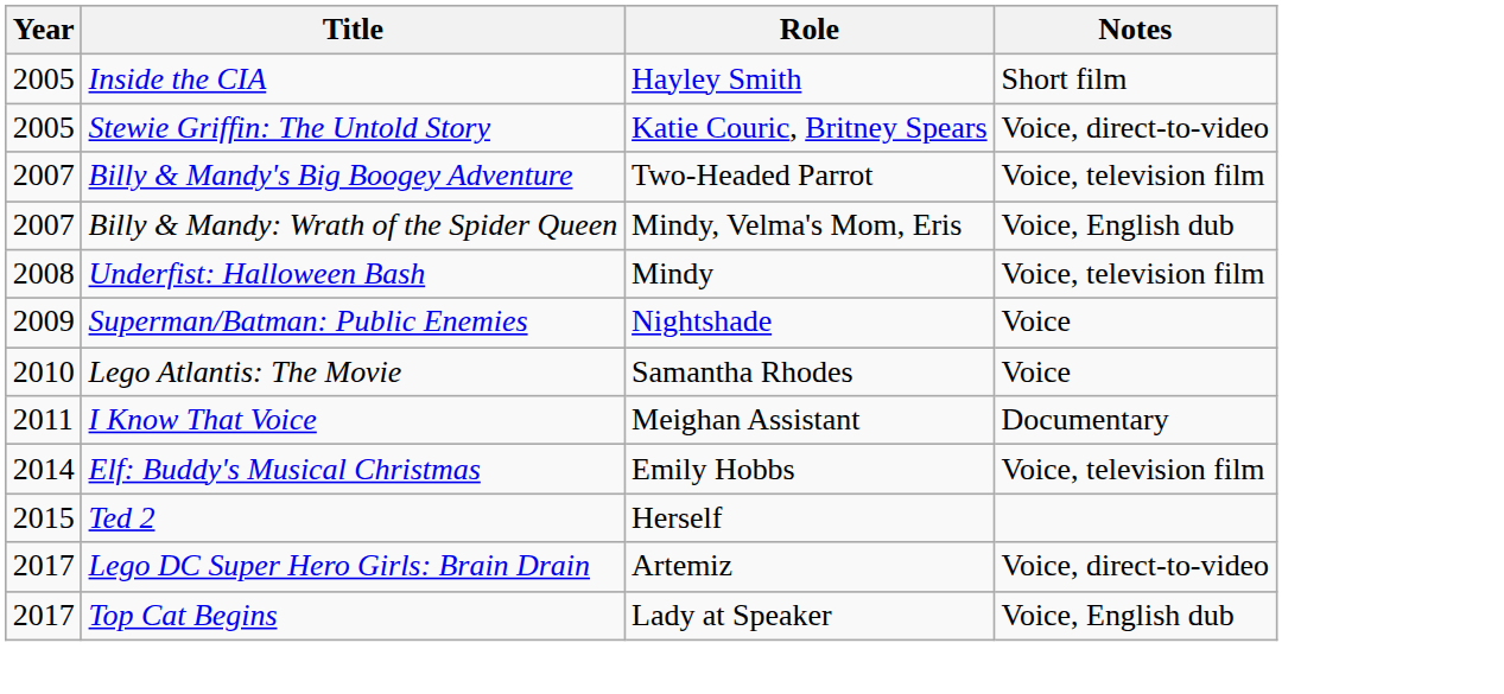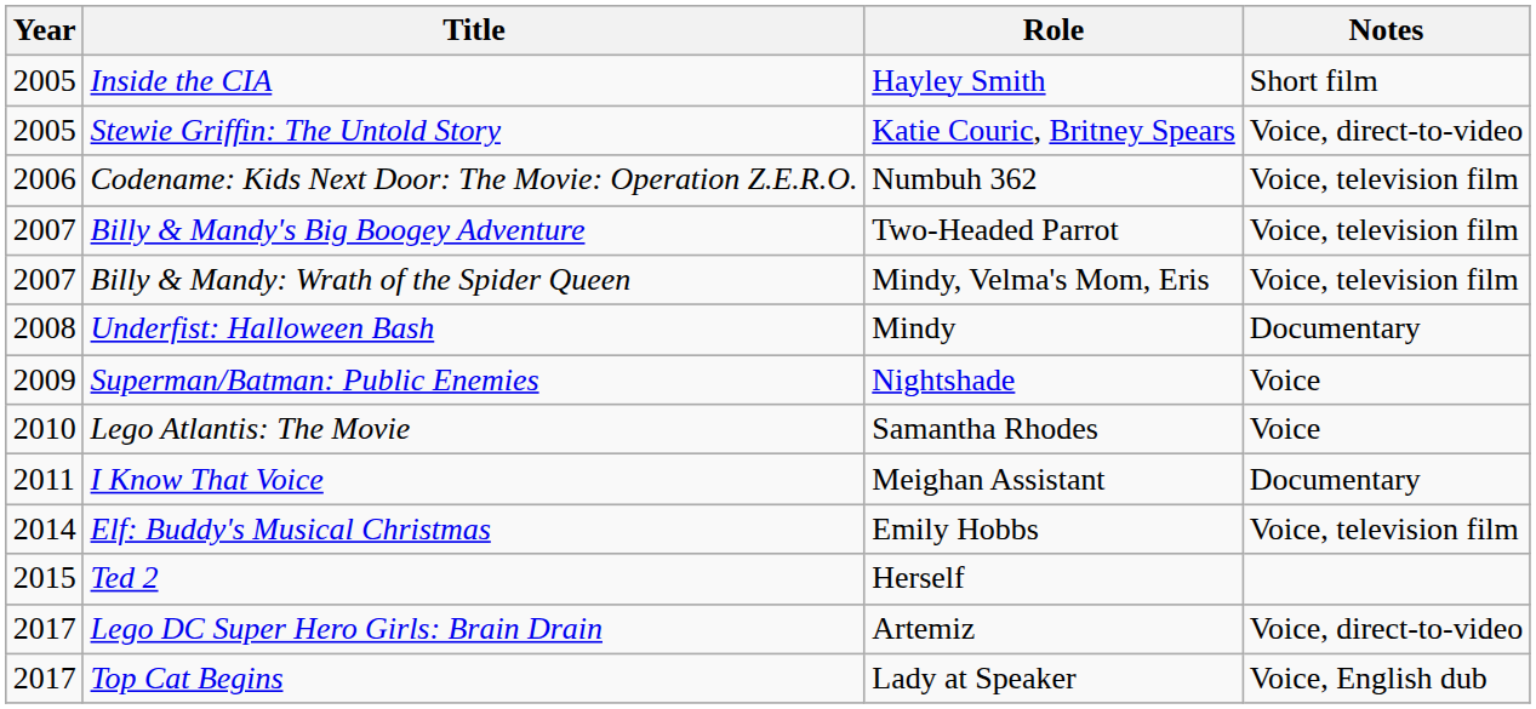 <table class="wikitable sortable">
 <tr>
 <th>Year</th>
 <th>Title</th>
 <th>Role</th>
 <th>Notes</th>
 </tr>
 <tr>
 <td>2005</td>
 <td><em><a href='#'>Inside the CIA</a></em></td>
 <td><a href='#'>Hayley Smith</a></td>
 <td>Short film</td>
 </tr>
 <tr>
 <td>2005</td>
 <td><em><a href='#'>Stewie Griffin: The Untold Story</a></em></td>
 <td><a href='#'>Katie Couric</a>, <a href='#'>Britney Spears</a></td>
 <td>Voice, direct-to-video</td>
 </tr>
 <tr>
+<td>2006</td>
+<td><em>Codename: Kids Next Door: The Movie: Operation Z.E.R.O.</em></td>
+<td>Numbuh 362</td>
+<td>Voice, television film</td>
+</tr>
+<tr>
 <td>2007</td>
 <td><em><a href='#'>Billy & Mandy's Big Boogey Adventure</a></em></td>
 <td>Two-Headed Parrot</td>
 <td>Voice, television film</td>
 </tr>
 <tr>
 <td>2007</td>
 <td><em>Billy & Mandy: Wrath of the Spider Queen</em></td>
 <td>Mindy, Velma's Mom, Eris</td>
-<td>Voice, English dub</td>
+<td>Voice, television film</td>
 </tr>
 <tr>
 <td>2008</td>
 <td><em><a href='#'>Underfist: Halloween Bash</a></em></td>
 <td>Mindy</td>
-<td>Voice, television film</td>
+<td>Documentary</td>
 </tr>
 <tr>
 <td>2009</td>
 <td><em><a href='#'>Superman/Batman: Public Enemies</a></em></td>
 <td><a href='#'>Nightshade</a></td>
 <td>Voice</td>
 </tr>
 <tr>
 <td>2010</td>
 <td><em>Lego Atlantis: The Movie</em></td>
 <td>Samantha Rhodes</td>
 <td>Voice</td>
 </tr>
 <tr>
 <td>2011</td>
 <td><em><a href='#'>I Know That Voice</a></em></td>
 <td>Meighan Assistant</td>
 <td>Documentary</td>
 </tr>
 <tr>
 <td>2014</td>
 <td><em><a href='#'>Elf: Buddy's Musical Christmas</a></em></td>
 <td>Emily Hobbs</td>
 <td>Voice, television film</td>
 </tr>
 <tr>
 <td>2015</td>
 <td><em><a href='#'>Ted 2</a></em></td>
 <td>Herself</td>
 <td></td>
 </tr>
 <tr>
 <td>2017</td>
 <td><em><a href='#'>Lego DC Super Hero Girls: Brain Drain</a></em></td>
 <td>Artemiz</td>
 <td>Voice, direct-to-video</td>
 </tr>
 <tr>
 <td>2017</td>
 <td><em><a href='#'>Top Cat Begins</a></em></td>
 <td>Lady at Speaker</td>
 <td>Voice, English dub</td>
 </tr>
 </table>
